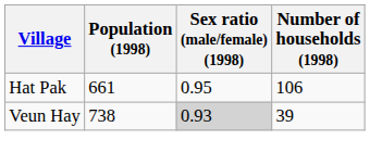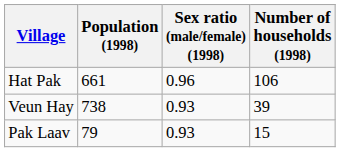 <table class="wikitable">
 <tr>
 <th><a href='#'>Village</a></th>
 <th>Population<br><small>(1998)</small></th>
 <th>Sex ratio<br><small>(male/female)</small><br><small>(1998)</small></th>
 <th>Number of<br>households<br><small>(1998)</small></th>
 </tr>
 <tr>
 <td>Hat Pak</td>
 <td>661</td>
-<td>0.95</td>
+<td>0.96</td>
 <td>106</td>
 </tr>
 <tr>
 <td>Veun Hay</td>
 <td>738</td>
-<td style="background: lightgrey;">0.93</td>
+<td>0.93</td>
 <td>39</td>
 </tr>
+<tr>
+<td>Pak Laav</td>
+<td>79</td>
+<td>0.93</td>
+<td>15</td>
+</tr>
 </table>
